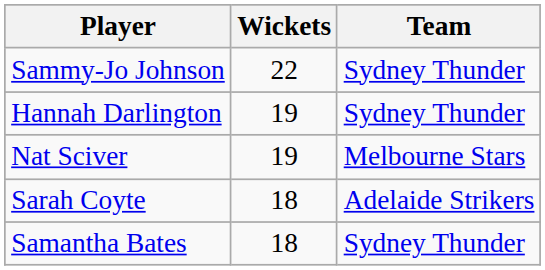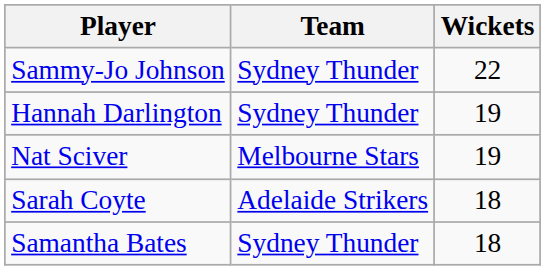 <table class="wikitable" style="text-align: center;">
 <tr>
 <th>Player</th>
+<th>Team</th>
 <th>Wickets</th>
-<th>Team</th>
 </tr>
 <tr>
 <td style="text-align:left"><a href='#'>Sammy-Jo Johnson</a></td>
+<td style="text-align:left"><a href='#'>Sydney Thunder</a></td>
 <td>22</td>
-<td style="text-align:left"><a href='#'>Sydney Thunder</a></td>
 </tr>
 <tr>
 <td style="text-align:left"><a href='#'>Hannah Darlington</a></td>
+<td style="text-align:left"><a href='#'>Sydney Thunder</a></td>
 <td>19</td>
-<td style="text-align:left"><a href='#'>Sydney Thunder</a></td>
 </tr>
 <tr>
 <td style="text-align:left"><a href='#'>Nat Sciver</a></td>
+<td style="text-align:left"><a href='#'>Melbourne Stars</a></td>
 <td>19</td>
-<td style="text-align:left"><a href='#'>Melbourne Stars</a></td>
 </tr>
 <tr>
 <td style="text-align:left"><a href='#'>Sarah Coyte</a></td>
+<td style="text-align:left"><a href='#'>Adelaide Strikers</a></td>
 <td>18</td>
-<td style="text-align:left"><a href='#'>Adelaide Strikers</a></td>
 </tr>
 <tr>
 <td style="text-align:left"><a href='#'>Samantha Bates</a></td>
+<td style="text-align:left"><a href='#'>Sydney Thunder</a></td>
 <td>18</td>
-<td style="text-align:left"><a href='#'>Sydney Thunder</a></td>
 </tr>
 </table>
